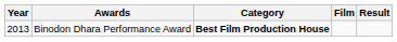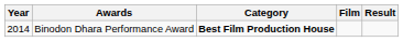 <table class="wikitable sortable" style="font-size:90%">
 <tr style="text-align:center;">
 <th>Year</th>
 <th>Awards</th>
 <th>Category</th>
 <th>Film</th>
 <th>Result</th>
 </tr>
 <tr>
-<td>2013</td>
+<td>2014</td>
 <td>Binodon Dhara Performance Award</td>
 <td><strong>Best Film Production House</strong></td>
 <td></td>
 <td></td>
 </tr>
 </table>
